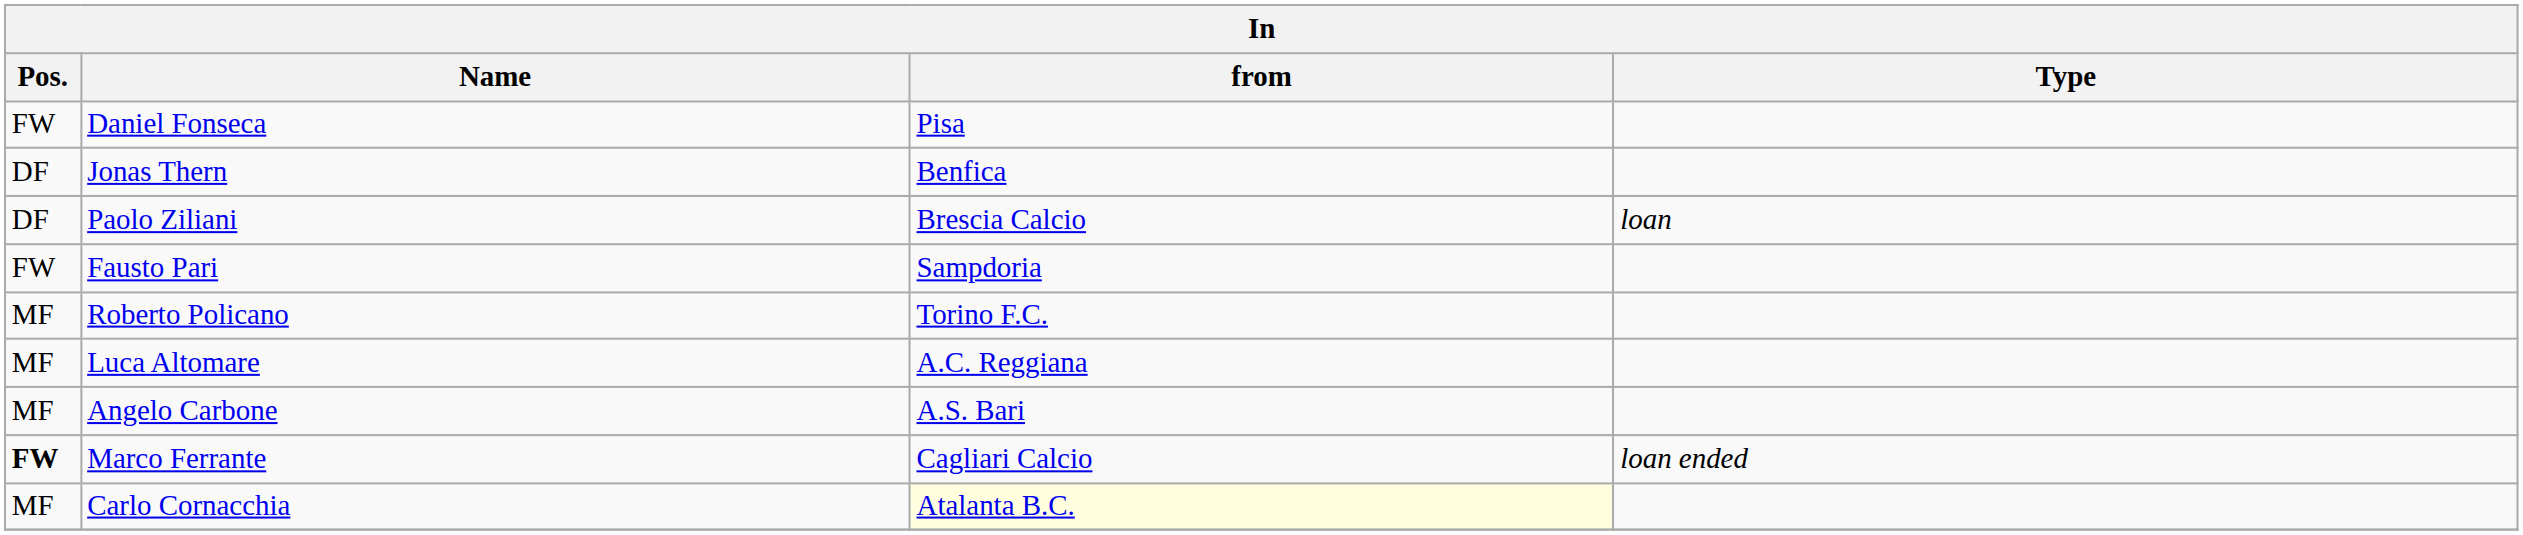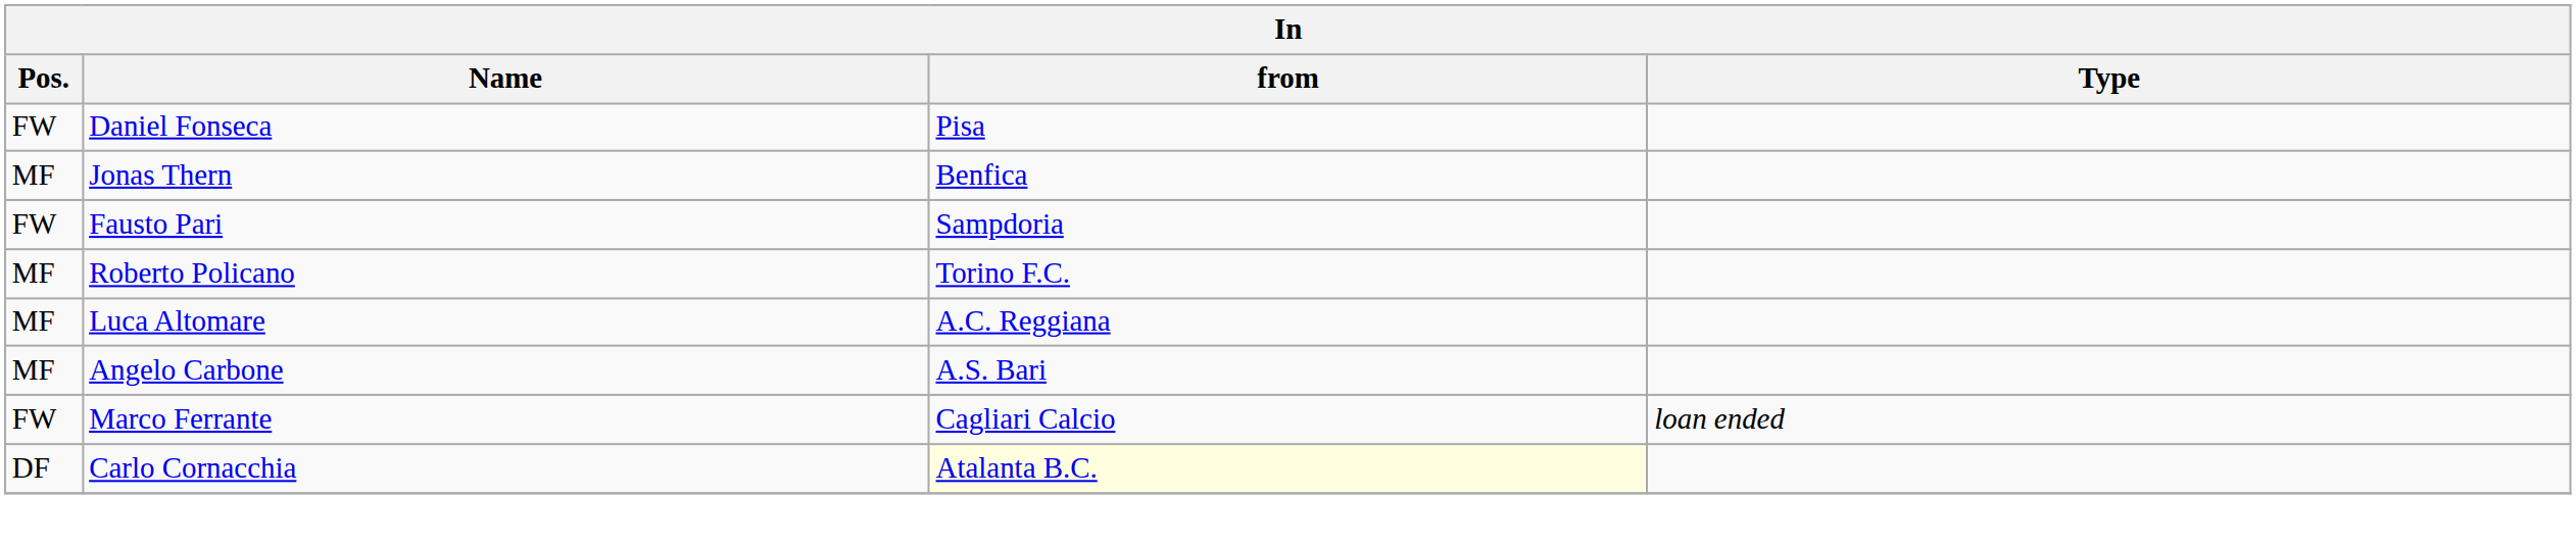 <table class="wikitable" style="font-size:90%;width:99%;">
 <tr>
 <th colspan="4">In</th>
 </tr>
 <tr>
 <th width=3%>Pos.</th>
 <th width=33%>Name</th>
 <th width=28%>from</th>
 <th width=36%>Type</th>
 </tr>
 <tr>
 <td>FW</td>
 <td><a href='#'>Daniel Fonseca</a></td>
 <td><a href='#'>Pisa</a></td>
 <td></td>
 </tr>
 <tr>
-<td>DF</td>
+<td>MF</td>
 <td><a href='#'>Jonas Thern</a></td>
 <td><a href='#'>Benfica</a></td>
 <td></td>
-</tr>
-<tr>
-<td>DF</td>
-<td><a href='#'>Paolo Ziliani</a></td>
-<td><a href='#'>Brescia Calcio</a></td>
-<td><em>loan</em></td>
 </tr>
 <tr>
 <td>FW</td>
 <td><a href='#'>Fausto Pari</a></td>
 <td><a href='#'>Sampdoria</a></td>
 <td></td>
 </tr>
 <tr>
 <td>MF</td>
 <td><a href='#'>Roberto Policano</a></td>
 <td><a href='#'>Torino F.C.</a></td>
 <td></td>
 </tr>
 <tr>
 <td>MF</td>
 <td><a href='#'>Luca Altomare</a></td>
 <td><a href='#'>A.C. Reggiana</a></td>
 <td></td>
 </tr>
 <tr>
 <td>MF</td>
 <td><a href='#'>Angelo Carbone</a></td>
 <td><a href='#'>A.S. Bari</a></td>
 <td></td>
 </tr>
 <tr>
-<td><strong>FW</strong></td>
+<td>FW</td>
 <td><a href='#'>Marco Ferrante</a></td>
 <td><a href='#'>Cagliari Calcio</a></td>
 <td><em>loan ended</em></td>
 </tr>
 <tr>
-<td>MF</td>
+<td>DF</td>
 <td><a href='#'>Carlo Cornacchia</a></td>
 <td style="background: lightyellow;"><a href='#'>Atalanta B.C.</a></td>
 <td></td>
 </tr>
 <tr>
 </tr>
 </table>
